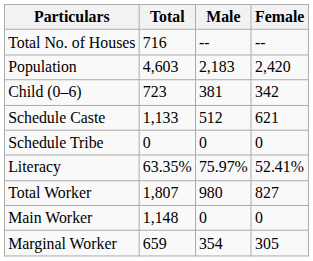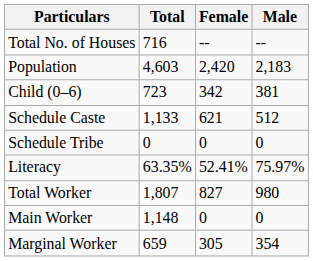 <table class="wikitable">
 <tr>
 <th>Particulars</th>
 <th>Total</th>
+<th>Female</th>
 <th>Male</th>
-<th>Female</th>
 </tr>
 <tr>
 <td>Total No. of Houses</td>
 <td>716</td>
 <td>--</td>
 <td>--</td>
 </tr>
 <tr>
 <td>Population</td>
 <td>4,603</td>
+<td>2,420</td>
 <td>2,183</td>
-<td>2,420</td>
 </tr>
 <tr>
 <td>Child (0–6)</td>
 <td>723</td>
+<td>342</td>
 <td>381</td>
-<td>342</td>
 </tr>
 <tr>
 <td>Schedule Caste</td>
 <td>1,133</td>
+<td>621</td>
 <td>512</td>
-<td>621</td>
 </tr>
 <tr>
 <td>Schedule Tribe</td>
 <td>0</td>
 <td>0</td>
 <td>0</td>
 </tr>
 <tr>
 <td>Literacy</td>
 <td>63.35%</td>
+<td>52.41%</td>
 <td>75.97%</td>
-<td>52.41%</td>
 </tr>
 <tr>
 <td>Total Worker</td>
 <td>1,807</td>
+<td>827</td>
 <td>980</td>
-<td>827</td>
 </tr>
 <tr>
 <td>Main Worker</td>
 <td>1,148</td>
 <td>0</td>
 <td>0</td>
 </tr>
 <tr>
 <td>Marginal Worker</td>
 <td>659</td>
+<td>305</td>
 <td>354</td>
-<td>305</td>
 </tr>
 </table>
